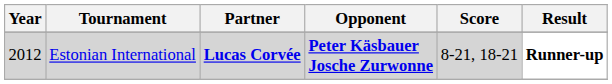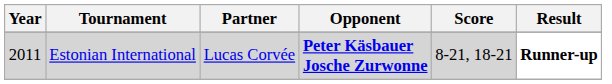 <table class="sortable wikitable" style="font-size: 90%;">
 <tr>
 <th>Year</th>
 <th>Tournament</th>
 <th>Partner</th>
 <th>Opponent</th>
 <th>Score</th>
 <th>Result</th>
 </tr>
 <tr>
 </tr>
 <tr style="background:#D5D5D5">
-<td align="center">2012</td>
+<td align="center">2011</td>
 <td align="left"><a href='#'>Estonian International</a></td>
-<td align="left"><strong> <a href='#'>Lucas Corvée</a></strong></td>
+<td align="left"> <a href='#'>Lucas Corvée</a></td>
 <td align="left"><strong> <a href='#'>Peter Käsbauer</a><br> <a href='#'>Josche Zurwonne</a></strong></td>
 <td align="left">8-21, 18-21</td>
 <td style="text-align:left; background:white"> <strong>Runner-up</strong></td>
 </tr>
 <tr>
 </tr>
 </table>
